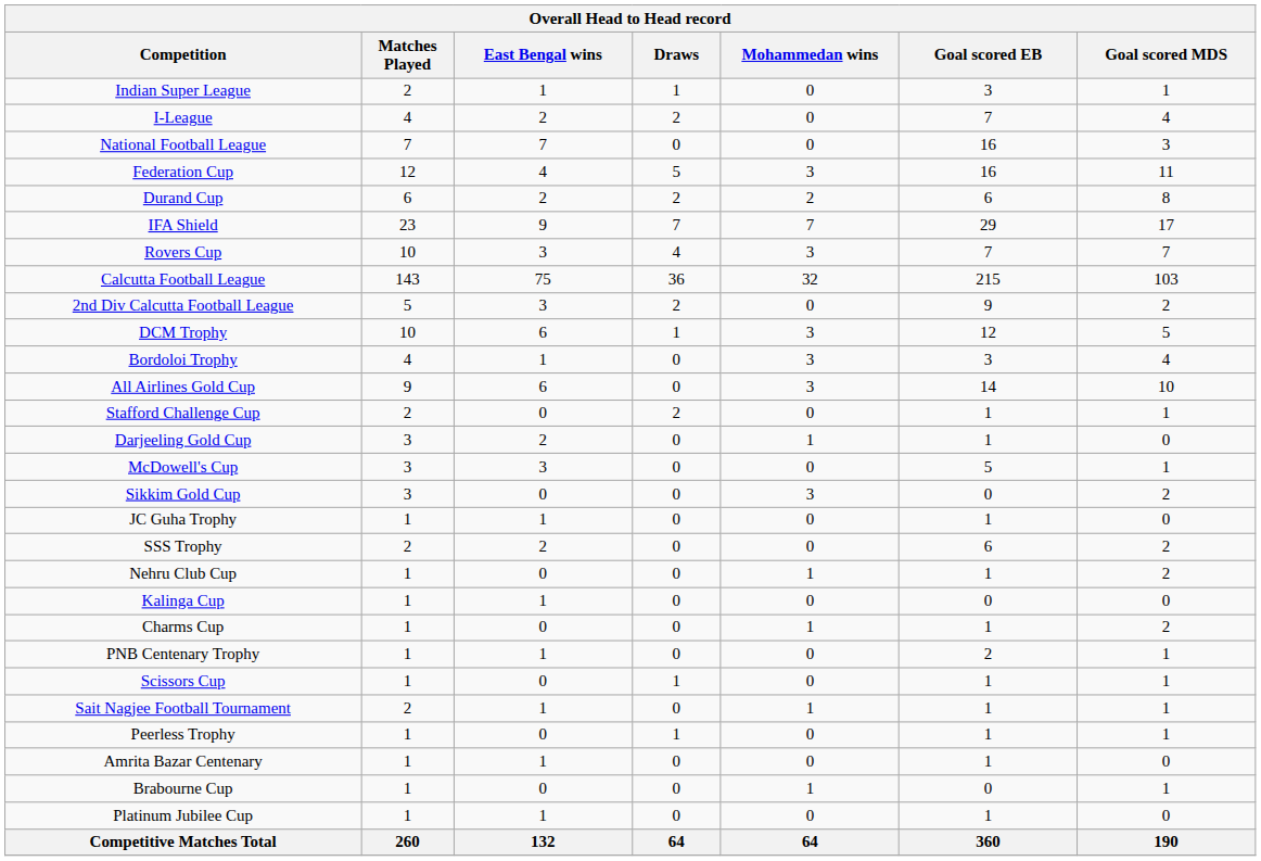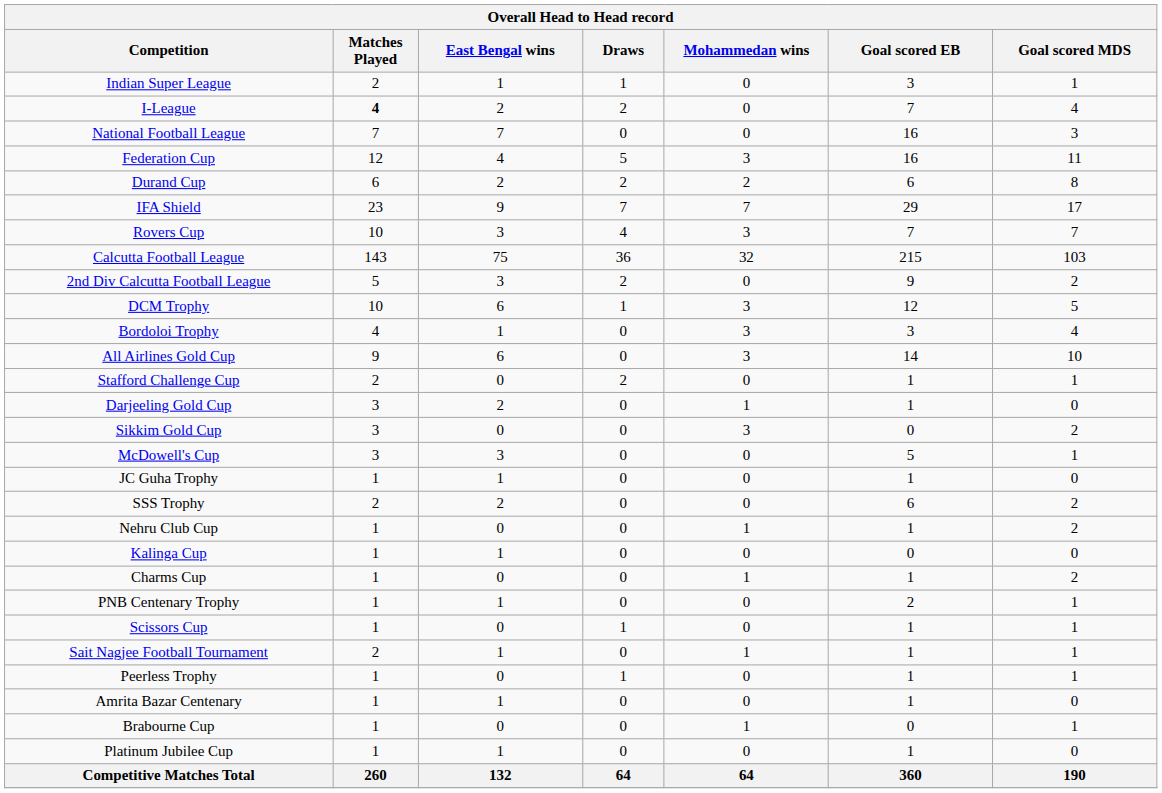 <table class="wikitable" style="font-size:90%; width:70%; text-align:center">
 <tr>
 <th Colspan="7">Overall Head to Head record</th>
 </tr>
 <tr>
 <th width="20%">Competition</th>
 <th width="5%">Matches Played</th>
 <th width="10%"><a href='#'>East Bengal</a> wins</th>
 <th width="5%">Draws</th>
 <th width="10%"><a href='#'>Mohammedan</a> wins</th>
 <th width="10%">Goal scored EB</th>
 <th width="10%">Goal scored MDS</th>
 </tr>
 <tr>
 <td><a href='#'>Indian Super League</a></td>
 <td>2</td>
 <td>1</td>
 <td>1</td>
 <td>0</td>
 <td>3</td>
 <td>1</td>
 </tr>
 <tr>
 <td><a href='#'>I-League</a></td>
-<td>4</td>
+<td><strong>4</strong></td>
 <td>2</td>
 <td>2</td>
 <td>0</td>
 <td>7</td>
 <td>4</td>
 </tr>
 <tr>
 <td><a href='#'>National Football League</a></td>
 <td>7</td>
 <td>7</td>
 <td>0</td>
 <td>0</td>
 <td>16</td>
 <td>3</td>
 </tr>
 <tr>
 <td><a href='#'>Federation Cup</a></td>
 <td>12</td>
 <td>4</td>
 <td>5</td>
 <td>3</td>
 <td>16</td>
 <td>11</td>
 </tr>
 <tr>
 <td><a href='#'>Durand Cup</a></td>
 <td>6</td>
 <td>2</td>
 <td>2</td>
 <td>2</td>
 <td>6</td>
 <td>8</td>
 </tr>
 <tr>
 <td><a href='#'>IFA Shield</a></td>
 <td>23</td>
 <td>9</td>
 <td>7</td>
 <td>7</td>
 <td>29</td>
 <td>17</td>
 </tr>
 <tr>
 <td><a href='#'>Rovers Cup</a></td>
 <td>10</td>
 <td>3</td>
 <td>4</td>
 <td>3</td>
 <td>7</td>
 <td>7</td>
 </tr>
 <tr>
 <td><a href='#'>Calcutta Football League</a></td>
 <td>143</td>
 <td>75</td>
 <td>36</td>
 <td>32</td>
 <td>215</td>
 <td>103</td>
 </tr>
 <tr>
 <td><a href='#'>2nd Div Calcutta Football League</a></td>
 <td>5</td>
 <td>3</td>
 <td>2</td>
 <td>0</td>
 <td>9</td>
 <td>2</td>
 </tr>
 <tr>
 <td><a href='#'>DCM Trophy</a></td>
 <td>10</td>
 <td>6</td>
 <td>1</td>
 <td>3</td>
 <td>12</td>
 <td>5</td>
 </tr>
 <tr>
 <td><a href='#'>Bordoloi Trophy</a></td>
 <td>4</td>
 <td>1</td>
 <td>0</td>
 <td>3</td>
 <td>3</td>
 <td>4</td>
 </tr>
 <tr>
 <td><a href='#'>All Airlines Gold Cup</a></td>
 <td>9</td>
 <td>6</td>
 <td>0</td>
 <td>3</td>
 <td>14</td>
 <td>10</td>
 </tr>
 <tr>
 <td><a href='#'>Stafford Challenge Cup</a></td>
 <td>2</td>
 <td>0</td>
 <td>2</td>
 <td>0</td>
 <td>1</td>
 <td>1</td>
 </tr>
 <tr>
 <td><a href='#'>Darjeeling Gold Cup</a></td>
 <td>3</td>
 <td>2</td>
 <td>0</td>
 <td>1</td>
 <td>1</td>
 <td>0</td>
 </tr>
 <tr>
+<td><a href='#'>Sikkim Gold Cup</a></td>
+<td>3</td>
+<td>0</td>
+<td>0</td>
+<td>3</td>
+<td>0</td>
+<td>2</td>
+</tr>
+<tr>
 <td><a href='#'>McDowell's Cup</a></td>
 <td>3</td>
 <td>3</td>
 <td>0</td>
 <td>0</td>
 <td>5</td>
 <td>1</td>
-</tr>
-<tr>
-<td><a href='#'>Sikkim Gold Cup</a></td>
-<td>3</td>
-<td>0</td>
-<td>0</td>
-<td>3</td>
-<td>0</td>
-<td>2</td>
 </tr>
 <tr>
 <td>JC Guha Trophy</td>
 <td>1</td>
 <td>1</td>
 <td>0</td>
 <td>0</td>
 <td>1</td>
 <td>0</td>
 </tr>
 <tr>
 <td>SSS Trophy</td>
 <td>2</td>
 <td>2</td>
 <td>0</td>
 <td>0</td>
 <td>6</td>
 <td>2</td>
 </tr>
 <tr>
 <td>Nehru Club Cup</td>
 <td>1</td>
 <td>0</td>
 <td>0</td>
 <td>1</td>
 <td>1</td>
 <td>2</td>
 </tr>
 <tr>
 <td><a href='#'>Kalinga Cup</a></td>
 <td>1</td>
 <td>1</td>
 <td>0</td>
 <td>0</td>
 <td>0</td>
 <td>0</td>
 </tr>
 <tr>
 <td>Charms Cup</td>
 <td>1</td>
 <td>0</td>
 <td>0</td>
 <td>1</td>
 <td>1</td>
 <td>2</td>
 </tr>
 <tr>
 <td>PNB Centenary Trophy</td>
 <td>1</td>
 <td>1</td>
 <td>0</td>
 <td>0</td>
 <td>2</td>
 <td>1</td>
 </tr>
 <tr>
 <td><a href='#'>Scissors Cup</a></td>
 <td>1</td>
 <td>0</td>
 <td>1</td>
 <td>0</td>
 <td>1</td>
 <td>1</td>
 </tr>
 <tr>
 <td><a href='#'>Sait Nagjee Football Tournament</a></td>
 <td>2</td>
 <td>1</td>
 <td>0</td>
 <td>1</td>
 <td>1</td>
 <td>1</td>
 </tr>
 <tr>
 <td>Peerless Trophy</td>
 <td>1</td>
 <td>0</td>
 <td>1</td>
 <td>0</td>
 <td>1</td>
 <td>1</td>
 </tr>
 <tr>
 <td>Amrita Bazar Centenary</td>
 <td>1</td>
 <td>1</td>
 <td>0</td>
 <td>0</td>
 <td>1</td>
 <td>0</td>
 </tr>
 <tr>
 <td>Brabourne Cup</td>
 <td>1</td>
 <td>0</td>
 <td>0</td>
 <td>1</td>
 <td>0</td>
 <td>1</td>
 </tr>
 <tr>
 <td>Platinum Jubilee Cup</td>
 <td>1</td>
 <td>1</td>
 <td>0</td>
 <td>0</td>
 <td>1</td>
 <td>0</td>
 </tr>
 <tr>
 <th>Competitive Matches Total</th>
 <th>260</th>
 <th>132</th>
 <th>64</th>
 <th>64</th>
 <th>360</th>
 <th>190</th>
 </tr>
 <tr>
 </tr>
 </table>
